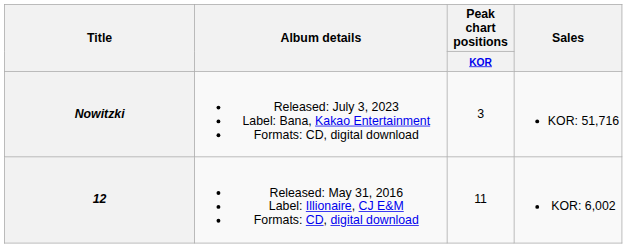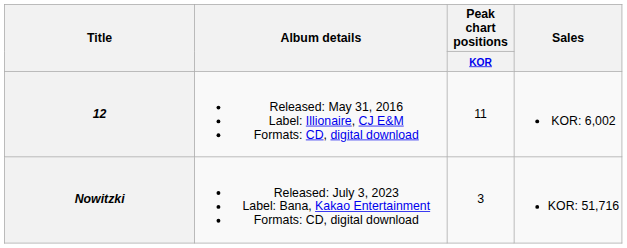 <table class="wikitable plainrowheaders" style="text-align:center;">
 <tr>
 <th scope="col" rowspan="2" style="width:15em;">Title</th>
 <th scope="col" rowspan="2" style="width:20em;">Album details</th>
 <th scope="col" colspan="1" style="width:5em;">Peak chart positions</th>
 <th scope="col" rowspan="2">Sales</th>
 </tr>
 <tr>
 <th><small><a href='#'>KOR</a></small><br></th>
 </tr>
 <tr>
+<th scope="row"><em>12</em></th>
+<td><br><ul><li>Released: May 31, 2016</li><li>Label: <a href='#'>Illionaire</a>, <a href='#'>CJ E&M</a></li><li>Formats: <a href='#'>CD</a>, <a href='#'>digital download</a></li></ul></td>
+<td>11</td>
+<td><br><ul><li>KOR: 6,002</li></ul></td>
+</tr>
+<tr>
 <th scope="row"><em>Nowitzki</em></th>
 <td><br><ul><li>Released: July 3, 2023</li><li>Label: Bana, <a href='#'>Kakao Entertainment</a></li><li>Formats: CD, digital download</li></ul></td>
 <td>3</td>
 <td><br><ul><li>KOR: 51,716</li></ul></td>
 </tr>
-<tr>
-<th scope="row"><em>12</em></th>
-<td><br><ul><li>Released: May 31, 2016</li><li>Label: <a href='#'>Illionaire</a>, <a href='#'>CJ E&M</a></li><li>Formats: <a href='#'>CD</a>, <a href='#'>digital download</a></li></ul></td>
-<td>11</td>
-<td><br><ul><li>KOR: 6,002</li></ul></td>
-</tr>
 </table>
